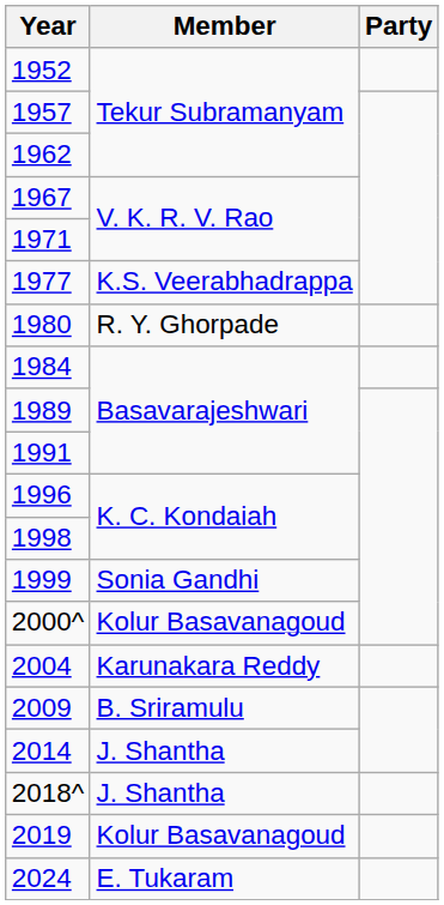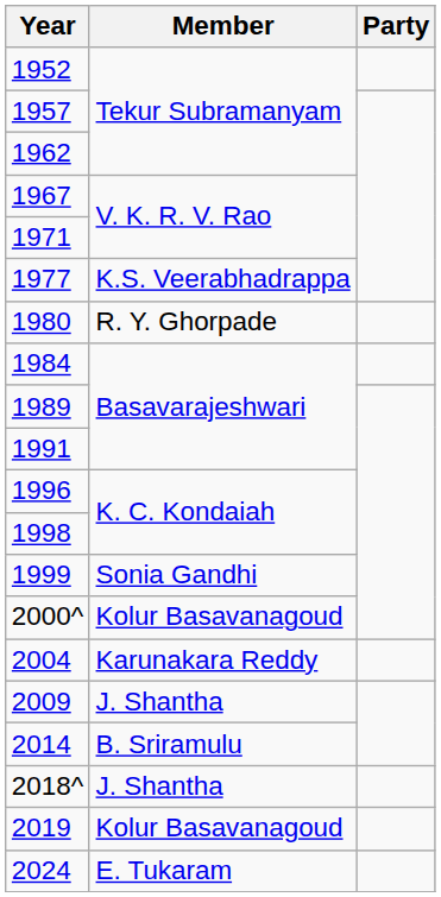 <table class="wikitable sortable">
 <tr>
 <th>Year</th>
 <th>Member</th>
 <th colspan="2">Party</th>
 </tr>
 <tr>
 <td><a href='#'>1952</a></td>
 <td rowspan="3"><a href='#'>Tekur Subramanyam</a></td>
 <td></td>
 </tr>
 <tr>
 <td><a href='#'>1957</a></td>
 </tr>
 <tr>
 <td><a href='#'>1962</a></td>
 </tr>
 <tr>
 <td><a href='#'>1967</a></td>
 <td rowspan="2"><a href='#'>V. K. R. V. Rao</a></td>
 </tr>
 <tr>
 <td><a href='#'>1971</a></td>
 </tr>
 <tr>
 <td><a href='#'>1977</a></td>
 <td><a href='#'>K.S. Veerabhadrappa</a></td>
 </tr>
 <tr>
 <td><a href='#'>1980</a></td>
 <td>R. Y. Ghorpade</td>
 <td></td>
 </tr>
 <tr>
 <td><a href='#'>1984</a></td>
 <td rowspan="3"><a href='#'>Basavarajeshwari</a></td>
 <td></td>
 </tr>
 <tr>
 <td><a href='#'>1989</a></td>
 </tr>
 <tr>
 <td><a href='#'>1991</a></td>
 </tr>
 <tr>
 <td><a href='#'>1996</a></td>
 <td rowspan="2"><a href='#'>K. C. Kondaiah</a></td>
 </tr>
 <tr>
 <td><a href='#'>1998</a></td>
 </tr>
 <tr>
 <td><a href='#'>1999</a></td>
 <td><a href='#'>Sonia Gandhi</a></td>
 </tr>
 <tr>
 <td>2000^</td>
 <td><a href='#'>Kolur Basavanagoud</a></td>
 </tr>
 <tr>
 <td><a href='#'>2004</a></td>
 <td><a href='#'>Karunakara Reddy</a></td>
 <td></td>
 </tr>
 <tr>
 <td><a href='#'>2009</a></td>
-<td><a href='#'>B. Sriramulu</a></td>
+<td><a href='#'>J. Shantha</a></td>
 </tr>
 <tr>
 <td><a href='#'>2014</a></td>
-<td><a href='#'>J. Shantha</a></td>
+<td><a href='#'>B. Sriramulu</a></td>
 </tr>
 <tr>
 <td>2018^</td>
 <td><a href='#'>J. Shantha</a></td>
 <td></td>
 </tr>
 <tr>
 <td><a href='#'>2019</a></td>
 <td><a href='#'>Kolur Basavanagoud</a></td>
 <td></td>
 </tr>
 <tr>
 <td><a href='#'>2024</a></td>
 <td><a href='#'>E. Tukaram</a></td>
 <td></td>
 </tr>
 <tr>
 </tr>
 </table>
